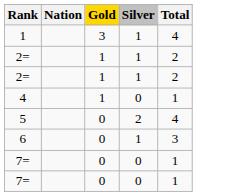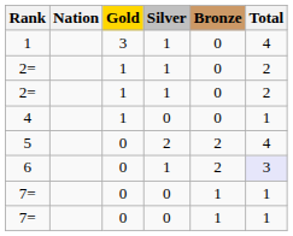 <table class="wikitable sortable" style="text-align:center">
 <tr>
 <th>Rank</th>
 <th>Nation</th>
 <th style="background-color:gold">Gold</th>
 <th style="background-color:silver">Silver</th>
+<th style="background-color:#cc9966">Bronze</th>
 <th>Total</th>
 </tr>
 <tr>
 <td>1</td>
 <td align=left></td>
 <td>3</td>
 <td>1</td>
+<td>0</td>
 <td>4</td>
 </tr>
 <tr>
 <td>2=</td>
 <td align=left></td>
 <td>1</td>
 <td>1</td>
+<td>0</td>
 <td>2</td>
 </tr>
 <tr>
 <td>2=</td>
 <td align=left></td>
 <td>1</td>
 <td>1</td>
+<td>0</td>
 <td>2</td>
 </tr>
 <tr>
 <td>4</td>
 <td align=left></td>
 <td>1</td>
+<td>0</td>
 <td>0</td>
 <td>1</td>
 </tr>
 <tr>
 <td>5</td>
 <td align=left></td>
 <td>0</td>
 <td>2</td>
+<td>2</td>
 <td>4</td>
 </tr>
 <tr>
 <td>6</td>
 <td align=left></td>
 <td>0</td>
 <td>1</td>
-<td>3</td>
+<td>2</td>
+<td style="background: lavender;">3</td>
 </tr>
 <tr>
 <td>7=</td>
 <td align=left></td>
 <td>0</td>
 <td>0</td>
+<td>1</td>
 <td>1</td>
 </tr>
 <tr>
 <td>7=</td>
 <td align=left></td>
 <td>0</td>
 <td>0</td>
 <td>1</td>
+<td>1</td>
 </tr>
 </table>
